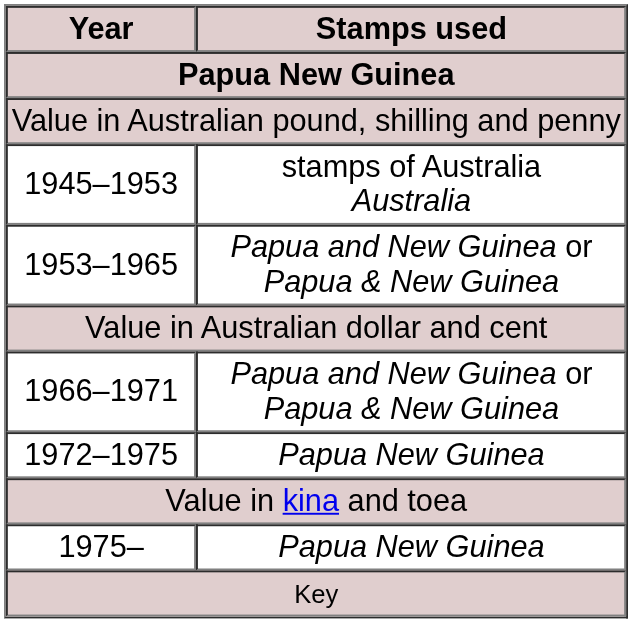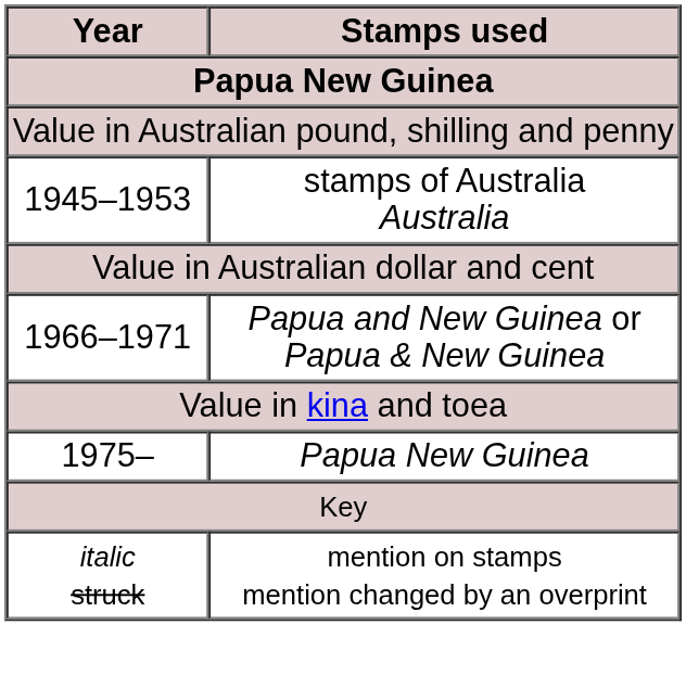 <table border="1" cellpadding="2" cellspacing="0" style="text-align:center">
 <tr>
 <th style="background:#E0CECE">Year</th>
 <th style="background:#E0CECE">Stamps used</th>
 </tr>
 <tr>
 <td style="background:#E0CECE" colspan="2"><strong>Papua New Guinea</strong></td>
 </tr>
 <tr>
 <td style="background:#E0CECE" colspan="2">Value in Australian pound, shilling and penny</td>
 </tr>
 <tr>
 <td>1945–1953</td>
 <td>stamps of Australia<br><em>Australia</em></td>
 </tr>
 <tr>
-<td>1953–1965</td>
-<td><em>Papua and New Guinea</em> or<br><em>Papua & New Guinea</em></td>
-</tr>
-<tr>
 <td style="background:#E0CECE" colspan="2">Value in Australian dollar and cent</td>
 </tr>
 <tr>
 <td>1966–1971</td>
 <td><em>Papua and New Guinea</em> or<br><em>Papua & New Guinea</em></td>
-</tr>
-<tr>
-<td>1972–1975</td>
-<td><em>Papua New Guinea</em></td>
 </tr>
 <tr>
 <td style="background:#E0CECE" colspan="2">Value in <a href='#'>kina</a> and toea</td>
 </tr>
 <tr>
 <td>1975–</td>
 <td><em>Papua New Guinea</em></td>
 </tr>
 <tr>
 <td style="background:#E0CECE" colspan="2"><small>Key</small></td>
 </tr>
 <tr>
+<td><small><em>italic</em><br><s>struck</s></small></td>
+<td><small>mention on stamps<br>mention changed by an overprint</small></td>
+</tr>
+<tr>
 </tr>
 </table>
